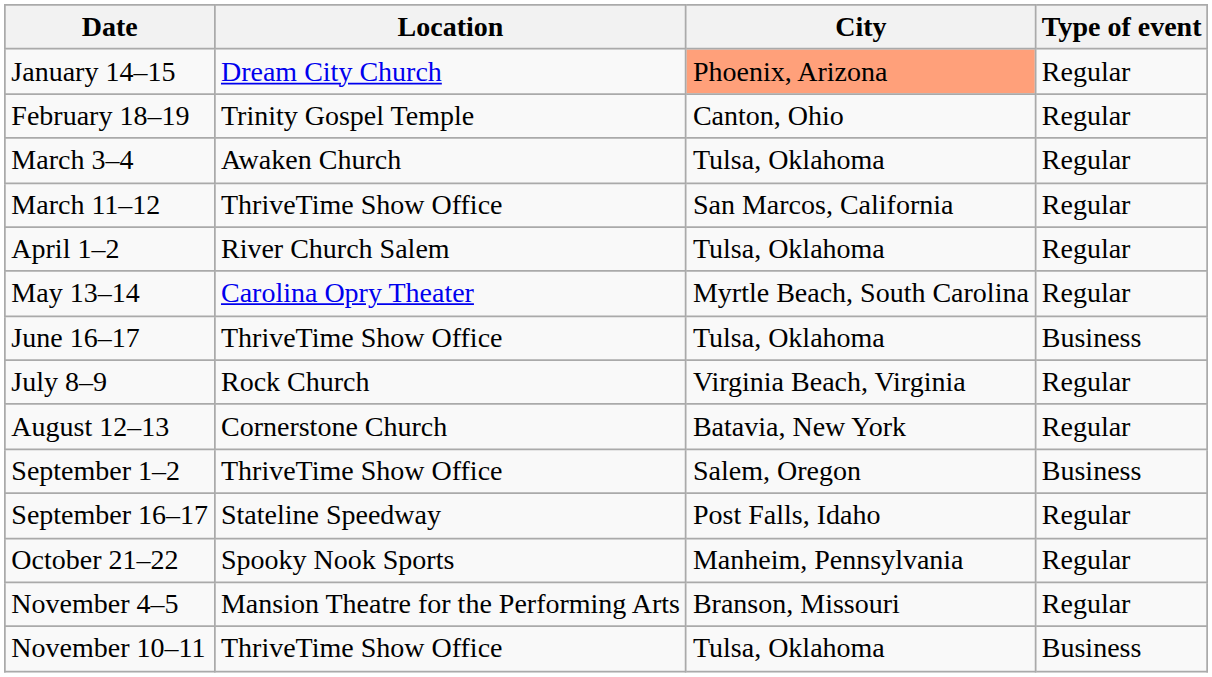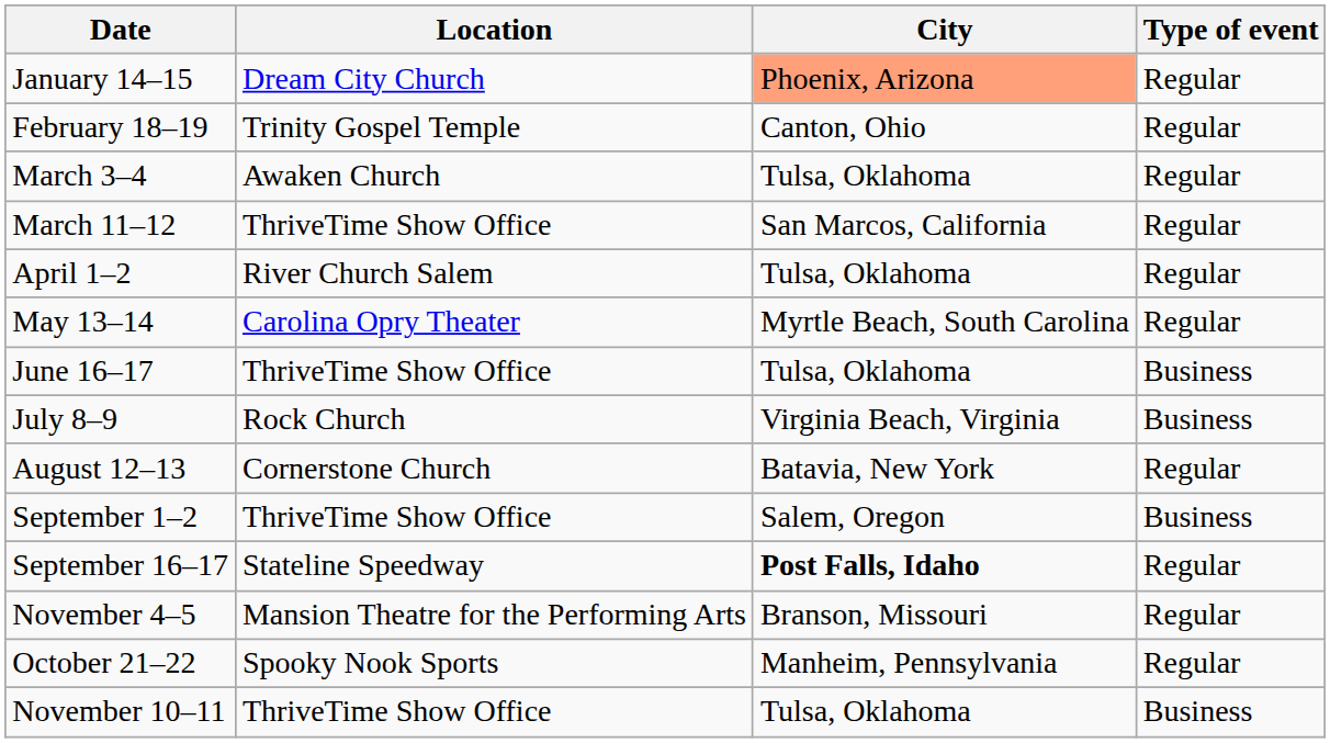 <table class="wikitable">
 <tr>
 <th>Date</th>
 <th>Location</th>
 <th>City</th>
 <th>Type of event</th>
 </tr>
 <tr>
 <td>January 14–15</td>
 <td><a href='#'>Dream City Church</a></td>
 <td style="background: lightsalmon;">Phoenix, Arizona</td>
 <td>Regular</td>
 </tr>
 <tr>
 <td>February 18–19</td>
 <td>Trinity Gospel Temple</td>
 <td>Canton, Ohio</td>
 <td>Regular</td>
 </tr>
 <tr>
 <td>March 3–4</td>
 <td>Awaken Church</td>
 <td>Tulsa, Oklahoma</td>
 <td>Regular</td>
 </tr>
 <tr>
 <td>March 11–12</td>
 <td>ThriveTime Show Office</td>
 <td>San Marcos, California</td>
 <td>Regular</td>
 </tr>
 <tr>
 <td>April 1–2</td>
 <td>River Church Salem</td>
 <td>Tulsa, Oklahoma</td>
 <td>Regular</td>
 </tr>
 <tr>
 <td>May 13–14</td>
 <td><a href='#'>Carolina Opry Theater</a></td>
 <td>Myrtle Beach, South Carolina</td>
 <td>Regular</td>
 </tr>
 <tr>
 <td>June 16–17</td>
 <td>ThriveTime Show Office</td>
 <td>Tulsa, Oklahoma</td>
 <td>Business</td>
 </tr>
 <tr>
 <td>July 8–9</td>
 <td>Rock Church</td>
 <td>Virginia Beach, Virginia</td>
-<td>Regular</td>
+<td>Business</td>
 </tr>
 <tr>
 <td>August 12–13</td>
 <td>Cornerstone Church</td>
 <td>Batavia, New York</td>
 <td>Regular</td>
 </tr>
 <tr>
 <td>September 1–2</td>
 <td>ThriveTime Show Office</td>
 <td>Salem, Oregon</td>
 <td>Business</td>
 </tr>
 <tr>
 <td>September 16–17</td>
 <td>Stateline Speedway</td>
-<td>Post Falls, Idaho</td>
+<td><strong>Post Falls, Idaho</strong></td>
+<td>Regular</td>
+</tr>
+<tr>
+<td>November 4–5</td>
+<td>Mansion Theatre for the Performing Arts</td>
+<td>Branson, Missouri</td>
 <td>Regular</td>
 </tr>
 <tr>
 <td>October 21–22</td>
 <td>Spooky Nook Sports</td>
 <td>Manheim, Pennsylvania</td>
 <td>Regular</td>
 </tr>
 <tr>
-<td>November 4–5</td>
-<td>Mansion Theatre for the Performing Arts</td>
-<td>Branson, Missouri</td>
-<td>Regular</td>
-</tr>
-<tr>
 <td>November 10–11</td>
 <td>ThriveTime Show Office</td>
 <td>Tulsa, Oklahoma</td>
 <td>Business</td>
 </tr>
 </table>
